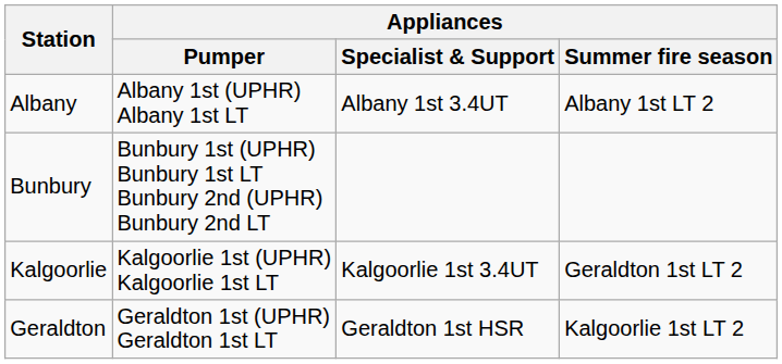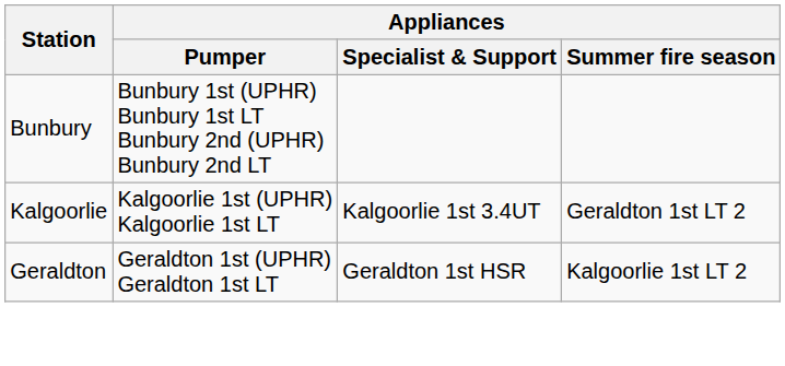 <table class="wikitable">
 <tr>
 <th rowspan="2">Station</th>
 <th colspan="3">Appliances</th>
 </tr>
 <tr>
 <th>Pumper</th>
 <th>Specialist & Support</th>
 <th>Summer fire season</th>
-</tr>
-<tr>
-<td>Albany</td>
-<td>Albany 1st (UPHR)<br>Albany 1st LT</td>
-<td>Albany 1st 3.4UT</td>
-<td>Albany 1st LT 2</td>
 </tr>
 <tr>
 <td>Bunbury</td>
 <td>Bunbury 1st (UPHR)<br>Bunbury 1st LT<br>Bunbury 2nd (UPHR)<br>Bunbury 2nd LT</td>
 <td></td>
 <td></td>
 </tr>
 <tr>
 <td>Kalgoorlie</td>
 <td>Kalgoorlie 1st (UPHR)<br>Kalgoorlie 1st LT</td>
 <td>Kalgoorlie 1st 3.4UT</td>
 <td>Geraldton 1st LT 2</td>
 </tr>
 <tr>
 <td>Geraldton</td>
 <td>Geraldton 1st (UPHR)<br>Geraldton 1st LT</td>
 <td>Geraldton 1st HSR</td>
 <td>Kalgoorlie 1st LT 2</td>
 </tr>
 </table>
